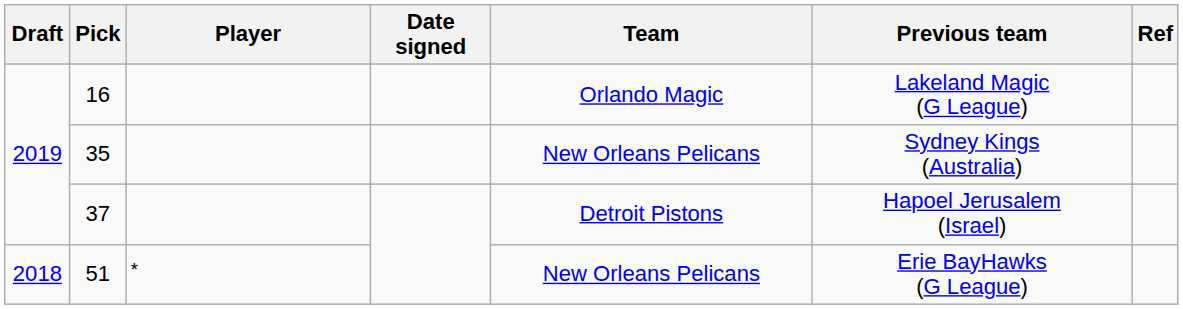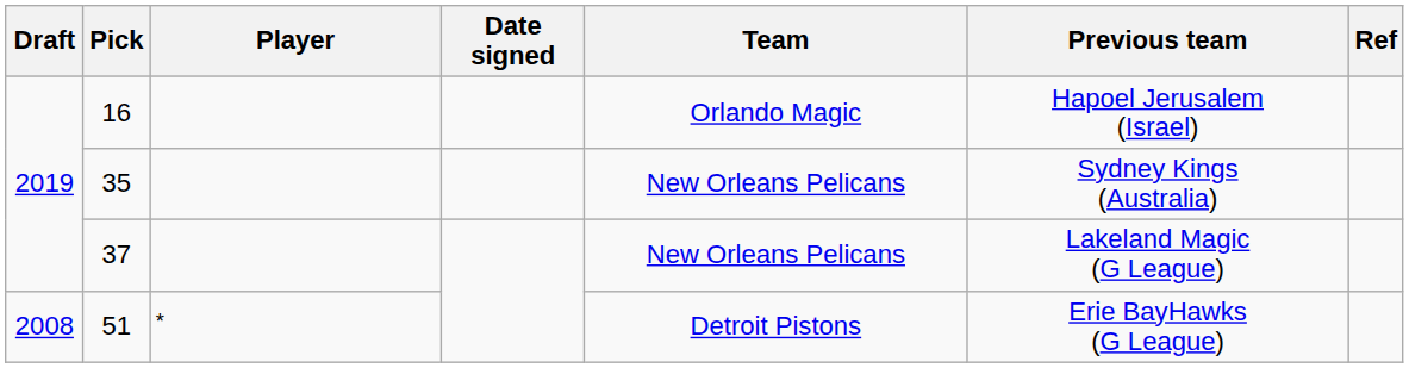 <table class="wikitable sortable" style="text-align:left">
 <tr>
 <th style="width:40px">Draft</th>
 <th style="width:30px">Pick</th>
 <th style="width:170px">Player</th>
 <th style="width:80px">Date signed</th>
 <th style="width:225px">Team</th>
 <th style="width:225px">Previous team</th>
 <th class="unsortbale">Ref</th>
 </tr>
 <tr>
 <td rowspan=3 align=center><a href='#'>2019</a></td>
 <td align=center>16</td>
 <td align="left"></td>
 <td style="text-align:center"></td>
 <td align=center><a href='#'>Orlando Magic</a></td>
-<td align=center><a href='#'>Lakeland Magic</a><br>(<a href='#'>G League</a>)</td>
+<td align=center><a href='#'>Hapoel Jerusalem</a><br>(<a href='#'>Israel</a>)</td>
 <td align=center></td>
 </tr>
 <tr>
 <td align=center>35</td>
 <td align="left"></td>
 <td style="text-align:center"></td>
 <td align=center><a href='#'>New Orleans Pelicans</a></td>
 <td align=center><a href='#'>Sydney Kings</a><br>(<a href='#'>Australia</a>)</td>
 <td align=center></td>
 </tr>
 <tr>
 <td align=center>37</td>
 <td align="left"></td>
 <td rowspan=2 style="text-align:center"></td>
-<td align=center><a href='#'>Detroit Pistons</a></td>
-<td align=center><a href='#'>Hapoel Jerusalem</a><br>(<a href='#'>Israel</a>)</td>
+<td align=center><a href='#'>New Orleans Pelicans</a></td>
+<td align=center><a href='#'>Lakeland Magic</a><br>(<a href='#'>G League</a>)</td>
 <td align=center></td>
 </tr>
 <tr>
-<td align=center><a href='#'>2018</a></td>
+<td align=center><a href='#'>2008</a></td>
 <td align=center>51</td>
 <td align="left"><sup>*</sup></td>
-<td align=center><a href='#'>New Orleans Pelicans</a></td>
+<td align=center><a href='#'>Detroit Pistons</a></td>
 <td align=center><a href='#'>Erie BayHawks</a><br>(<a href='#'>G League</a>)</td>
 <td align=center></td>
 </tr>
 </table>
